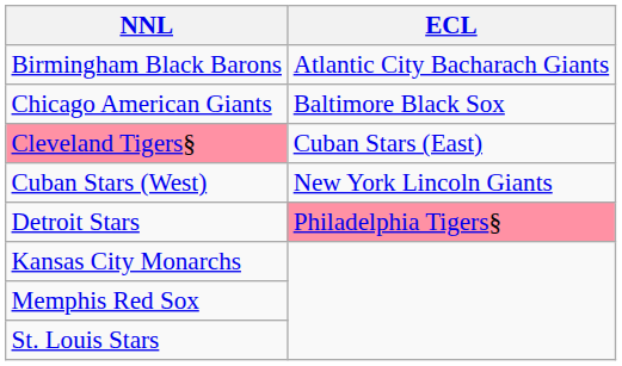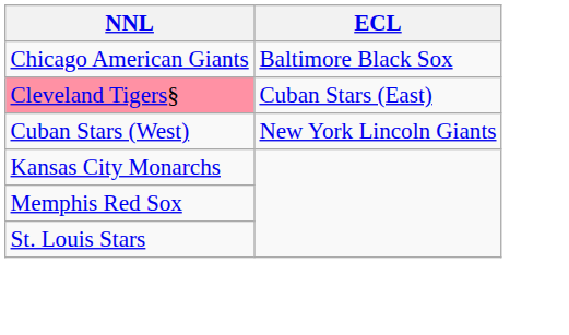 <table class="wikitable" style="font-size:100%;line-height:1.1;">
 <tr>
 <th><a href='#'>NNL</a></th>
 <th><a href='#'>ECL</a></th>
-</tr>
-<tr>
-<td><a href='#'>Birmingham Black Barons</a></td>
-<td><a href='#'>Atlantic City Bacharach Giants</a></td>
 </tr>
 <tr>
 <td><a href='#'>Chicago American Giants</a></td>
 <td><a href='#'>Baltimore Black Sox</a></td>
 </tr>
 <tr>
 <td style="background-color: #FF91A4;"><a href='#'>Cleveland Tigers</a>§</td>
 <td><a href='#'>Cuban Stars (East)</a></td>
 </tr>
 <tr>
 <td><a href='#'>Cuban Stars (West)</a></td>
 <td><a href='#'>New York Lincoln Giants</a></td>
 </tr>
 <tr>
-<td><a href='#'>Detroit Stars</a></td>
-<td style="background-color: #FF91A4;"><a href='#'>Philadelphia Tigers</a>§</td>
-</tr>
-<tr>
 <td><a href='#'>Kansas City Monarchs</a></td>
 <td rowspan="3"> </td>
 </tr>
 <tr>
 <td><a href='#'>Memphis Red Sox</a></td>
 </tr>
 <tr>
 <td><a href='#'>St. Louis Stars</a></td>
 </tr>
 </table>
